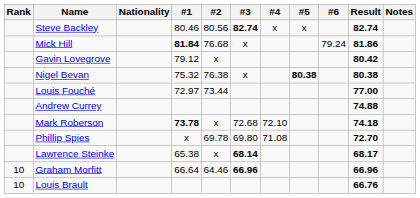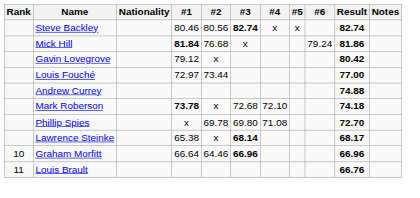 <table class="wikitable sortable" style=" text-align:center">
 <tr>
 <th>Rank</th>
 <th>Name</th>
 <th>Nationality</th>
 <th>#1</th>
 <th>#2</th>
 <th>#3</th>
 <th>#4</th>
 <th>#5</th>
 <th>#6</th>
 <th>Result</th>
 <th>Notes</th>
 </tr>
 <tr>
 <td></td>
 <td align=left><a href='#'>Steve Backley</a></td>
 <td align=left></td>
 <td>80.46</td>
 <td>80.56</td>
 <td><strong>82.74</strong></td>
 <td>x</td>
 <td>x</td>
 <td></td>
 <td><strong>82.74</strong></td>
 <td></td>
 </tr>
 <tr>
 <td></td>
 <td align=left><a href='#'>Mick Hill</a></td>
 <td align=left></td>
 <td><strong>81.84</strong></td>
 <td>76.68</td>
 <td>x</td>
 <td></td>
 <td></td>
 <td>79.24</td>
 <td><strong>81.86</strong></td>
 <td></td>
 </tr>
 <tr>
 <td></td>
 <td align=left><a href='#'>Gavin Lovegrove</a></td>
 <td align=left></td>
 <td>79.12</td>
 <td>x</td>
 <td></td>
 <td></td>
 <td></td>
 <td></td>
 <td><strong>80.42</strong></td>
-<td></td>
-</tr>
-<tr>
-<td></td>
-<td align=left><a href='#'>Nigel Bevan</a></td>
-<td align=left></td>
-<td>75.32</td>
-<td>76.38</td>
-<td>x</td>
-<td></td>
-<td><strong>80.38</strong></td>
-<td></td>
-<td><strong>80.38</strong></td>
 <td></td>
 </tr>
 <tr>
 <td></td>
 <td align=left><a href='#'>Louis Fouché</a></td>
 <td align=left></td>
 <td>72.97</td>
 <td>73.44</td>
 <td></td>
 <td></td>
 <td></td>
 <td></td>
 <td><strong>77.00</strong></td>
 <td></td>
 </tr>
 <tr>
 <td></td>
 <td align=left><a href='#'>Andrew Currey</a></td>
 <td align=left></td>
 <td></td>
 <td></td>
 <td></td>
 <td></td>
 <td></td>
 <td></td>
 <td><strong>74.88</strong></td>
 <td></td>
 </tr>
 <tr>
 <td></td>
 <td align=left><a href='#'>Mark Roberson</a></td>
 <td align=left></td>
 <td><strong>73.78</strong></td>
 <td>x</td>
 <td>72.68</td>
 <td>72.10</td>
 <td></td>
 <td></td>
 <td><strong>74.18</strong></td>
 <td></td>
 </tr>
 <tr>
 <td></td>
 <td align=left><a href='#'>Phillip Spies</a></td>
 <td align=left></td>
 <td>x</td>
 <td>69.78</td>
 <td>69.80</td>
 <td>71.08</td>
 <td></td>
 <td></td>
 <td><strong>72.70</strong></td>
 <td></td>
 </tr>
 <tr>
 <td></td>
 <td align=left><a href='#'>Lawrence Steinke</a></td>
 <td align=left></td>
 <td>65.38</td>
 <td>x</td>
 <td><strong>68.14</strong></td>
 <td></td>
 <td></td>
 <td></td>
 <td><strong>68.17</strong></td>
 <td></td>
 </tr>
 <tr>
 <td>10</td>
 <td align=left><a href='#'>Graham Morfitt</a></td>
 <td align=left></td>
 <td>66.64</td>
 <td>64.46</td>
 <td><strong>66.96</strong></td>
 <td></td>
 <td></td>
 <td></td>
 <td><strong>66.96</strong></td>
 <td></td>
 </tr>
 <tr>
-<td>10</td>
+<td>11</td>
 <td align=left><a href='#'>Louis Brault</a></td>
 <td align=left></td>
 <td></td>
 <td></td>
 <td></td>
 <td></td>
 <td></td>
 <td></td>
 <td><strong>66.76</strong></td>
 <td></td>
 </tr>
 </table>
